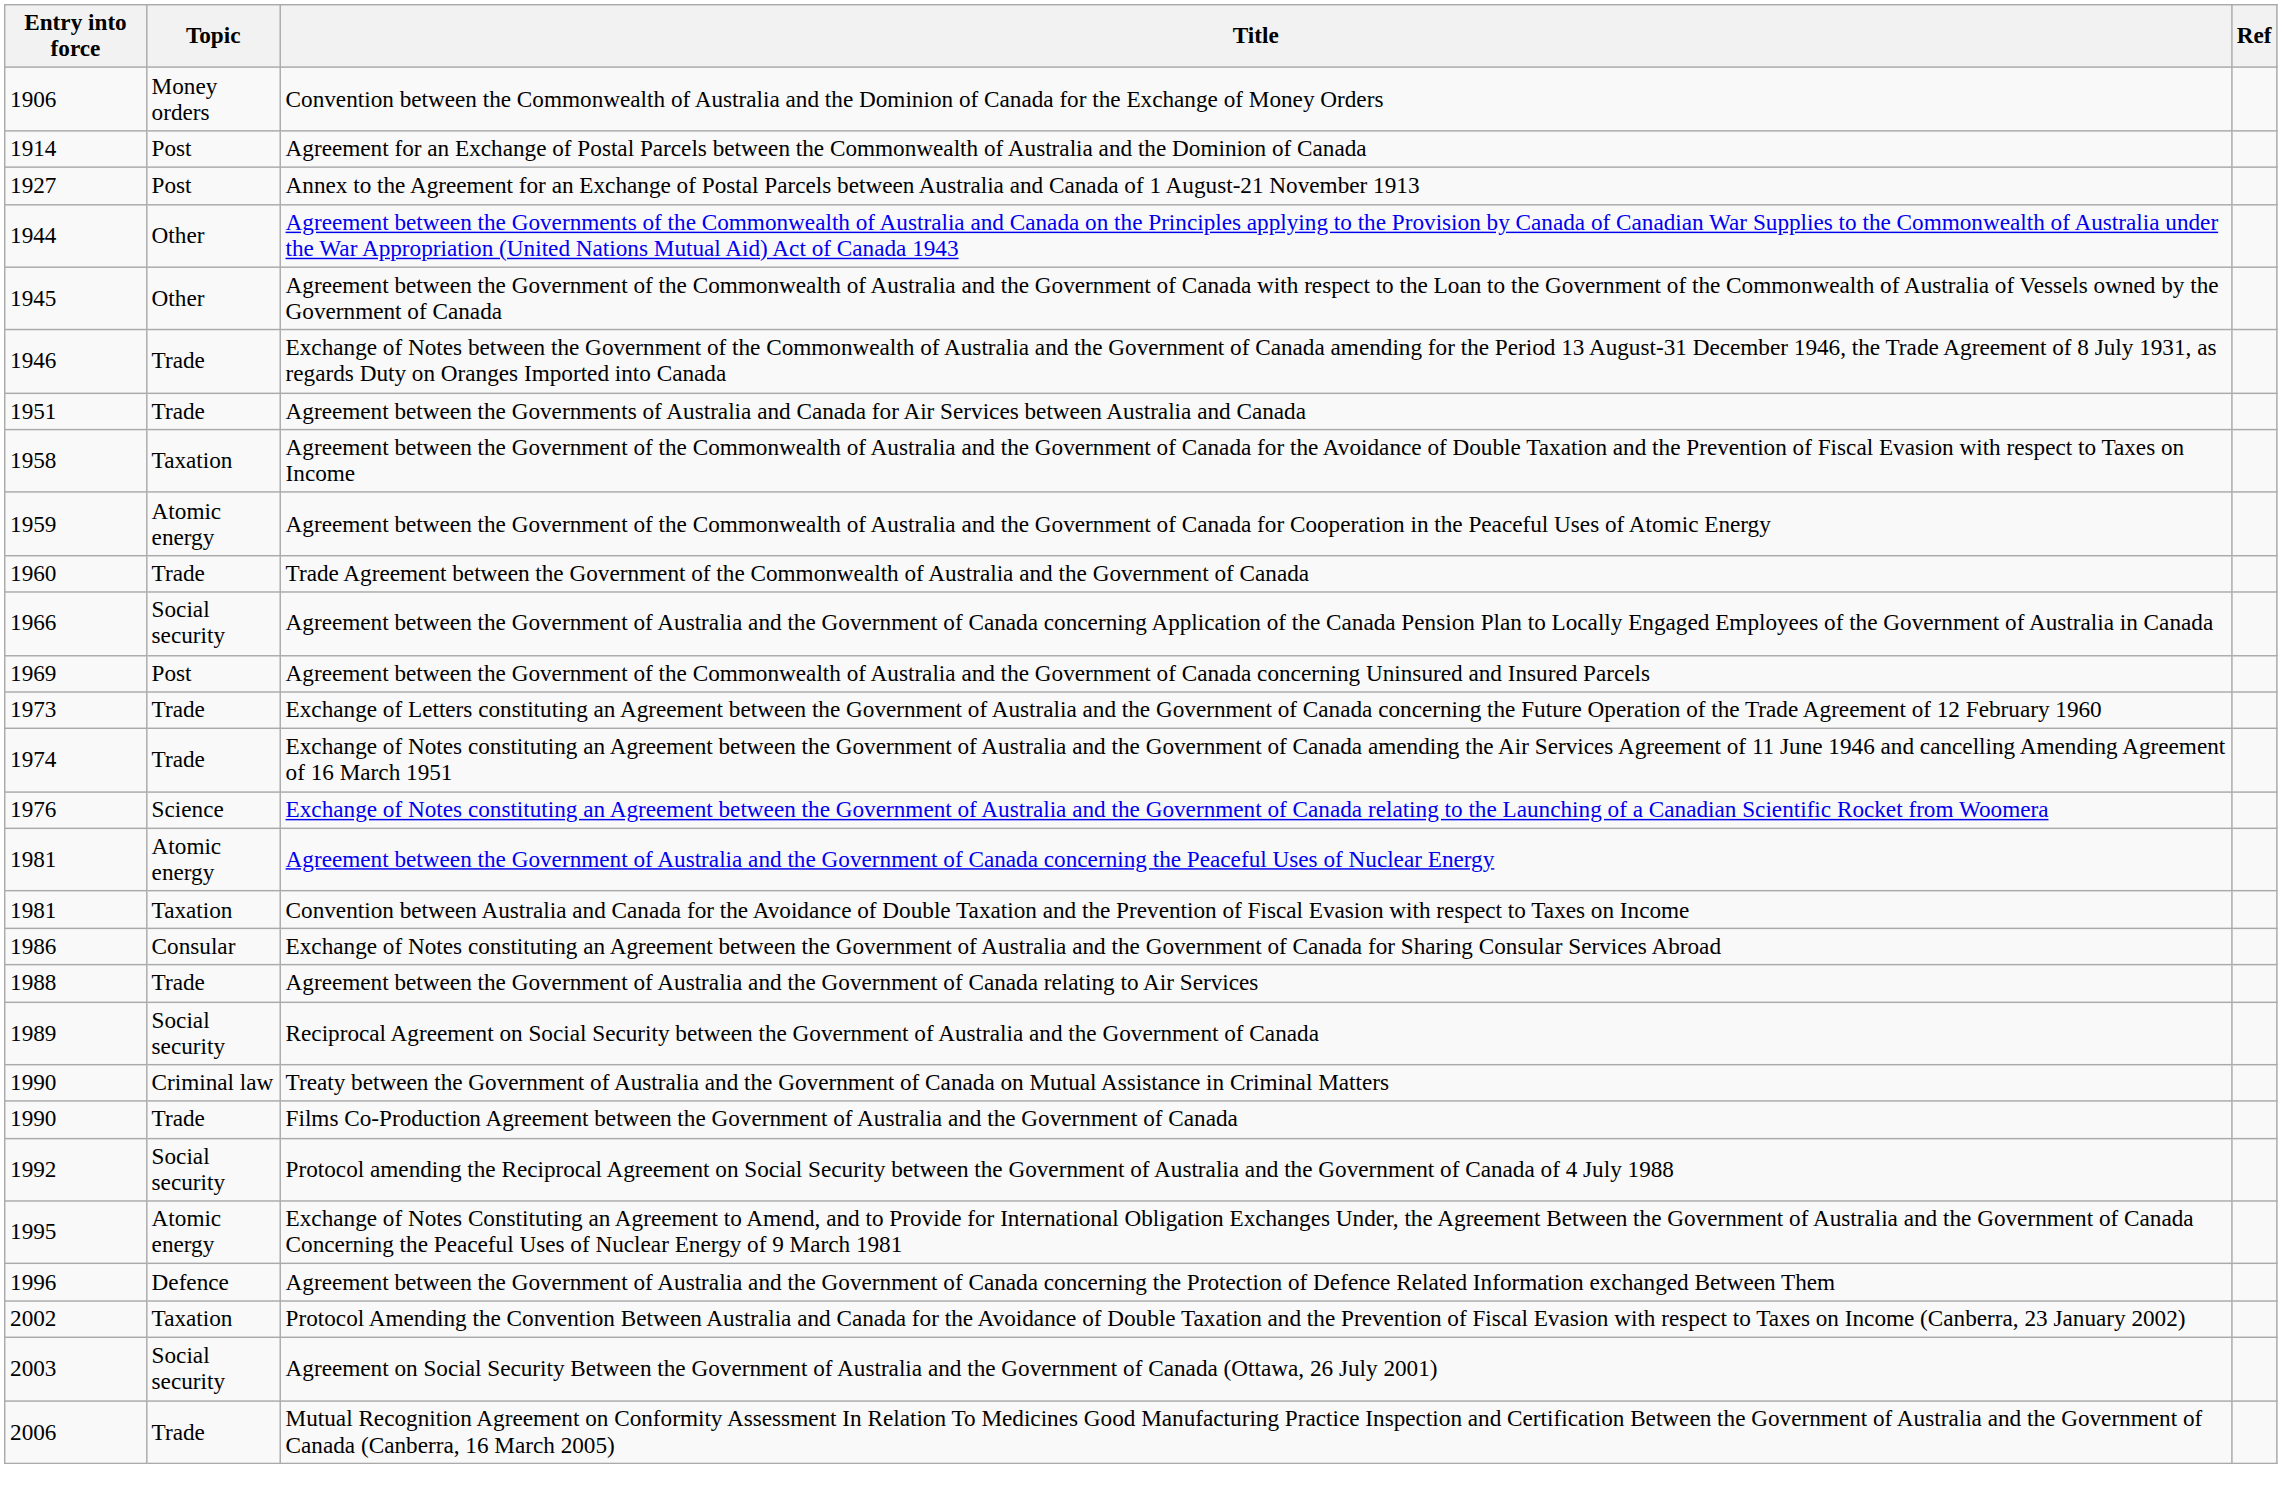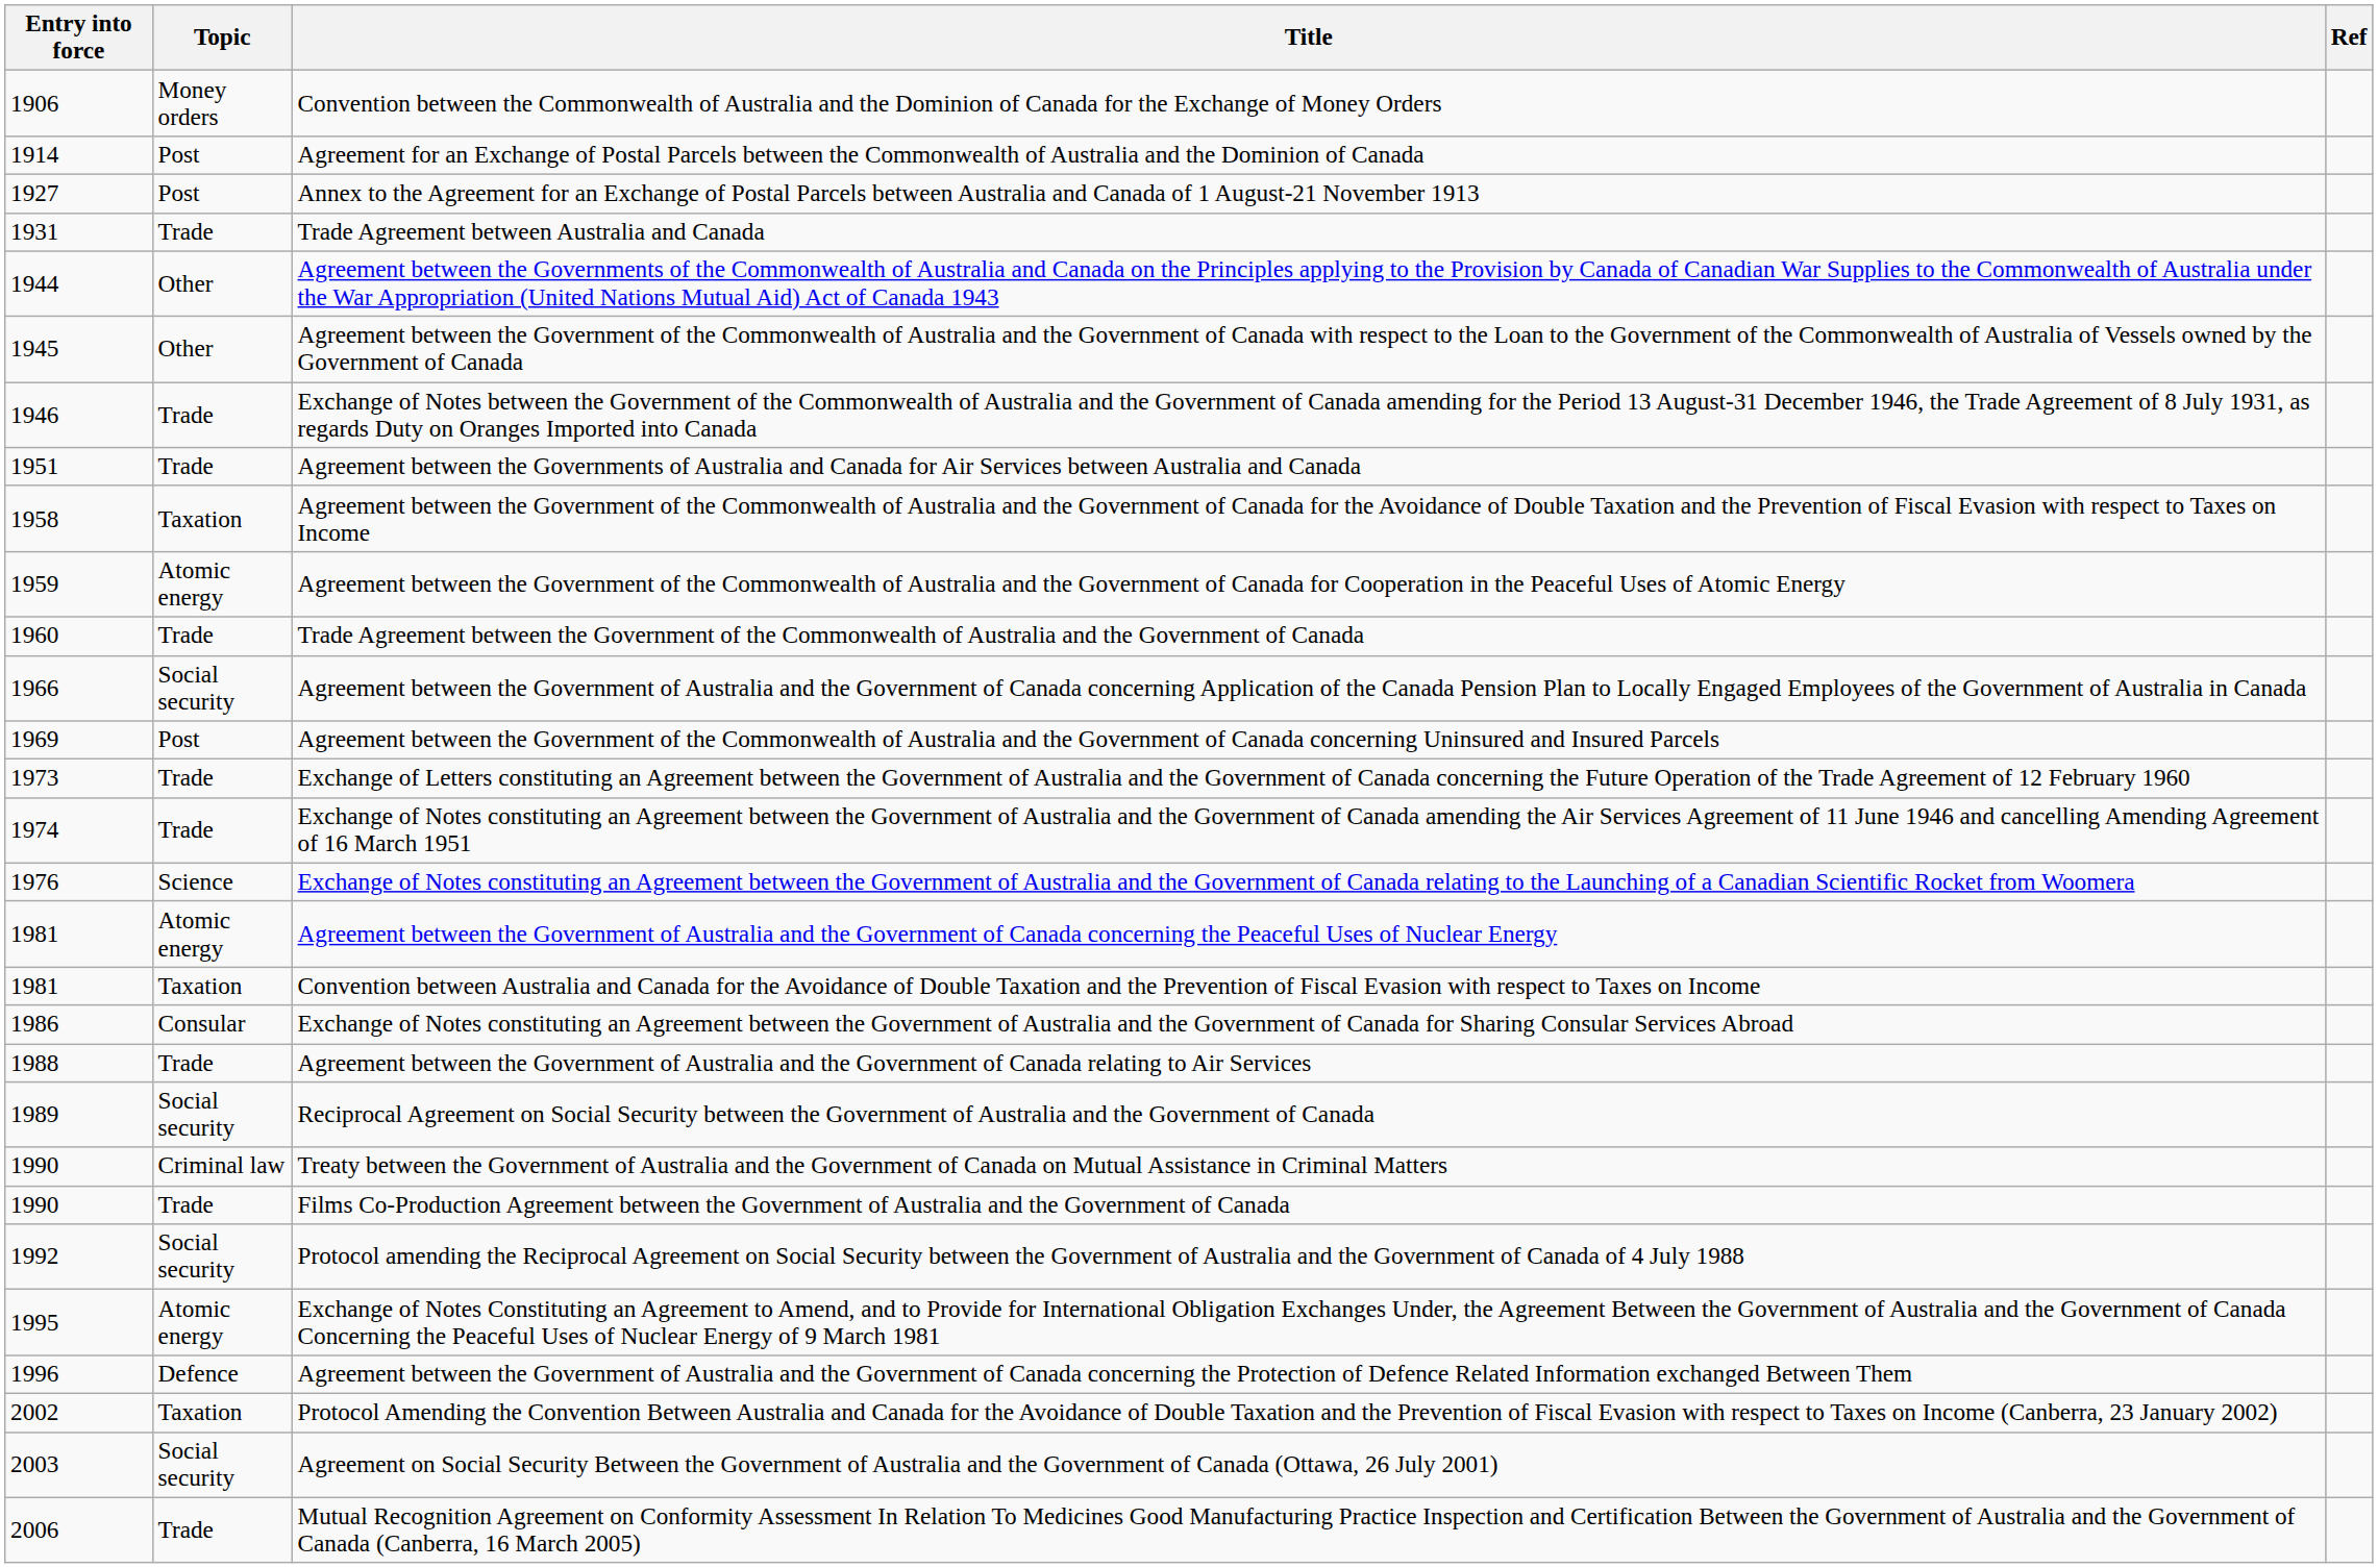 <table class="wikitable sortable">
 <tr>
 <th>Entry into force</th>
 <th>Topic</th>
 <th>Title</th>
 <th>Ref</th>
 </tr>
 <tr>
 <td>1906</td>
 <td>Money orders</td>
 <td>Convention between the Commonwealth of Australia and the Dominion of Canada for the Exchange of Money Orders</td>
 <td></td>
 </tr>
 <tr>
 <td>1914</td>
 <td>Post</td>
 <td>Agreement for an Exchange of Postal Parcels between the Commonwealth of Australia and the Dominion of Canada</td>
 <td></td>
 </tr>
 <tr>
 <td>1927</td>
 <td>Post</td>
 <td>Annex to the Agreement for an Exchange of Postal Parcels between Australia and Canada of 1 August-21 November 1913</td>
+<td></td>
+</tr>
+<tr>
+<td>1931</td>
+<td>Trade</td>
+<td>Trade Agreement between Australia and Canada</td>
 <td></td>
 </tr>
 <tr>
 <td>1944</td>
 <td>Other</td>
 <td><a href='#'>Agreement between the Governments of the Commonwealth of Australia and Canada on the Principles applying to the Provision by Canada of Canadian War Supplies to the Commonwealth of Australia under the War Appropriation (United Nations Mutual Aid) Act of Canada 1943</a></td>
 <td></td>
 </tr>
 <tr>
 <td>1945</td>
 <td>Other</td>
 <td>Agreement between the Government of the Commonwealth of Australia and the Government of Canada with respect to the Loan to the Government of the Commonwealth of Australia of Vessels owned by the Government of Canada</td>
 <td></td>
 </tr>
 <tr>
 <td>1946</td>
 <td>Trade</td>
 <td>Exchange of Notes between the Government of the Commonwealth of Australia and the Government of Canada amending for the Period 13 August-31 December 1946, the Trade Agreement of 8 July 1931, as regards Duty on Oranges Imported into Canada</td>
 <td></td>
 </tr>
 <tr>
 <td>1951</td>
 <td>Trade</td>
 <td>Agreement between the Governments of Australia and Canada for Air Services between Australia and Canada</td>
 <td></td>
 </tr>
 <tr>
 <td>1958</td>
 <td>Taxation</td>
 <td>Agreement between the Government of the Commonwealth of Australia and the Government of Canada for the Avoidance of Double Taxation and the Prevention of Fiscal Evasion with respect to Taxes on Income</td>
 <td></td>
 </tr>
 <tr>
 <td>1959</td>
 <td>Atomic energy</td>
 <td>Agreement between the Government of the Commonwealth of Australia and the Government of Canada for Cooperation in the Peaceful Uses of Atomic Energy</td>
 <td></td>
 </tr>
 <tr>
 <td>1960</td>
 <td>Trade</td>
 <td>Trade Agreement between the Government of the Commonwealth of Australia and the Government of Canada</td>
 <td></td>
 </tr>
 <tr>
 <td>1966</td>
 <td>Social security</td>
 <td>Agreement between the Government of Australia and the Government of Canada concerning Application of the Canada Pension Plan to Locally Engaged Employees of the Government of Australia in Canada</td>
 <td></td>
 </tr>
 <tr>
 <td>1969</td>
 <td>Post</td>
 <td>Agreement between the Government of the Commonwealth of Australia and the Government of Canada concerning Uninsured and Insured Parcels</td>
 <td></td>
 </tr>
 <tr>
 <td>1973</td>
 <td>Trade</td>
 <td>Exchange of Letters constituting an Agreement between the Government of Australia and the Government of Canada concerning the Future Operation of the Trade Agreement of 12 February 1960</td>
 <td></td>
 </tr>
 <tr>
 <td>1974</td>
 <td>Trade</td>
 <td>Exchange of Notes constituting an Agreement between the Government of Australia and the Government of Canada amending the Air Services Agreement of 11 June 1946 and cancelling Amending Agreement of 16 March 1951</td>
 <td></td>
 </tr>
 <tr>
 <td>1976</td>
 <td>Science</td>
 <td><a href='#'>Exchange of Notes constituting an Agreement between the Government of Australia and the Government of Canada relating to the Launching of a Canadian Scientific Rocket from Woomera</a></td>
 <td></td>
 </tr>
 <tr>
 <td>1981</td>
 <td>Atomic energy</td>
 <td><a href='#'>Agreement between the Government of Australia and the Government of Canada concerning the Peaceful Uses of Nuclear Energy</a></td>
 <td></td>
 </tr>
 <tr>
 <td>1981</td>
 <td>Taxation</td>
 <td>Convention between Australia and Canada for the Avoidance of Double Taxation and the Prevention of Fiscal Evasion with respect to Taxes on Income</td>
 <td></td>
 </tr>
 <tr>
 <td>1986</td>
 <td>Consular</td>
 <td>Exchange of Notes constituting an Agreement between the Government of Australia and the Government of Canada for Sharing Consular Services Abroad</td>
 <td></td>
 </tr>
 <tr>
 <td>1988</td>
 <td>Trade</td>
 <td>Agreement between the Government of Australia and the Government of Canada relating to Air Services</td>
 <td></td>
 </tr>
 <tr>
 <td>1989</td>
 <td>Social security</td>
 <td>Reciprocal Agreement on Social Security between the Government of Australia and the Government of Canada</td>
 <td></td>
 </tr>
 <tr>
 <td>1990</td>
 <td>Criminal law</td>
 <td>Treaty between the Government of Australia and the Government of Canada on Mutual Assistance in Criminal Matters</td>
 <td></td>
 </tr>
 <tr>
 <td>1990</td>
 <td>Trade</td>
 <td>Films Co-Production Agreement between the Government of Australia and the Government of Canada</td>
 <td></td>
 </tr>
 <tr>
 <td>1992</td>
 <td>Social security</td>
 <td>Protocol amending the Reciprocal Agreement on Social Security between the Government of Australia and the Government of Canada of 4 July 1988</td>
 <td></td>
 </tr>
 <tr>
 <td>1995</td>
 <td>Atomic energy</td>
 <td>Exchange of Notes Constituting an Agreement to Amend, and to Provide for International Obligation Exchanges Under, the Agreement Between the Government of Australia and the Government of Canada Concerning the Peaceful Uses of Nuclear Energy of 9 March 1981</td>
 <td></td>
 </tr>
 <tr>
 <td>1996</td>
 <td>Defence</td>
 <td>Agreement between the Government of Australia and the Government of Canada concerning the Protection of Defence Related Information exchanged Between Them</td>
 <td></td>
 </tr>
 <tr>
 <td>2002</td>
 <td>Taxation</td>
 <td>Protocol Amending the Convention Between Australia and Canada for the Avoidance of Double Taxation and the Prevention of Fiscal Evasion with respect to Taxes on Income (Canberra, 23 January 2002)</td>
 <td></td>
 </tr>
 <tr>
 <td>2003</td>
 <td>Social security</td>
 <td>Agreement on Social Security Between the Government of Australia and the Government of Canada (Ottawa, 26 July 2001)</td>
 <td></td>
 </tr>
 <tr>
 <td>2006</td>
 <td>Trade</td>
 <td>Mutual Recognition Agreement on Conformity Assessment In Relation To Medicines Good Manufacturing Practice Inspection and Certification Between the Government of Australia and the Government of Canada (Canberra, 16 March 2005)</td>
 <td></td>
 </tr>
 </table>
